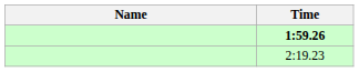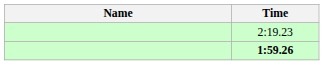 <table class="wikitable" style="text-align:center;">
 <tr>
 <th style="width:19em">Name</th>
 <th style="width:7em">Time</th>
 </tr>
 <tr bgcolor=ccffcc>
+<td align=left></td>
+<td>2:19.23</td>
+</tr>
+<tr bgcolor=ccffcc>
 <td align=left><strong></strong></td>
 <td><strong>1:59.26</strong></td>
 </tr>
-<tr bgcolor=ccffcc>
-<td align=left></td>
-<td>2:19.23</td>
-</tr>
 </table>
